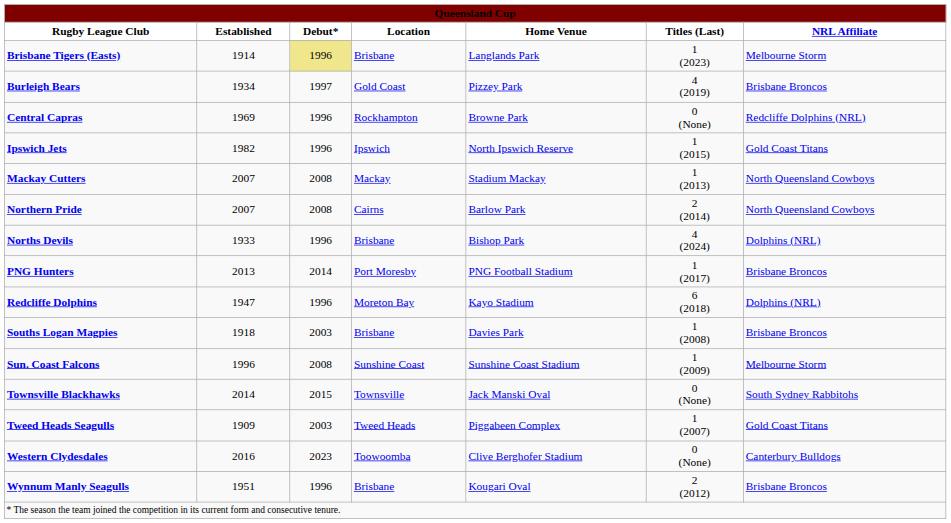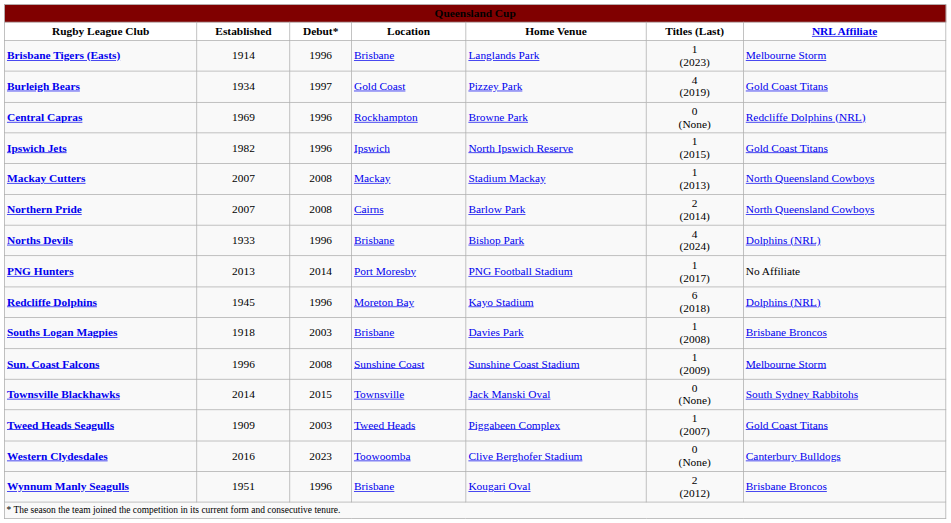 <table class="wikitable" style="width: 105%">
 <tr>
 <td colspan="8" style="background:maroon; text-align:center;"><strong><span>Queensland Cup</span></strong></td>
 </tr>
 <tr>
 <th style="background:white">Rugby League Club</th>
 <th style="background:white">Established</th>
 <th style="background:white">Debut*</th>
 <th style="background:white">Location</th>
 <th style="background:white">Home Venue</th>
 <th style="background:white">Titles (Last)</th>
 <th style="background:white"><a href='#'>NRL Affiliate</a></th>
 </tr>
 <tr>
 <td align=left> <strong><a href='#'>Brisbane Tigers (Easts)</a></strong></td>
 <td align=center>1914</td>
-<td align=center style="background: khaki;">1996</td>
+<td align=center>1996</td>
 <td> <a href='#'>Brisbane</a></td>
 <td><a href='#'>Langlands Park</a></td>
 <td align=center>1<br>(2023)</td>
 <td> <a href='#'>Melbourne Storm</a></td>
 </tr>
 <tr>
 <td align=left> <strong><a href='#'>Burleigh Bears</a></strong></td>
 <td align=center>1934</td>
 <td align=center>1997</td>
 <td> <a href='#'>Gold Coast</a></td>
 <td><a href='#'>Pizzey Park</a></td>
 <td align=center>4<br>(2019)</td>
-<td> <a href='#'>Brisbane Broncos</a></td>
+<td> <a href='#'>Gold Coast Titans</a></td>
 </tr>
 <tr>
 <td align=left> <strong><a href='#'>Central Capras</a></strong></td>
 <td align=center>1969</td>
 <td align=center>1996</td>
 <td> <a href='#'>Rockhampton</a></td>
 <td><a href='#'>Browne Park</a></td>
 <td align=center>0<br>(None)</td>
 <td> <a href='#'>Redcliffe Dolphins (NRL)</a></td>
 </tr>
 <tr>
 <td align=left> <strong><a href='#'>Ipswich Jets</a></strong></td>
 <td align=center>1982</td>
 <td align=center>1996</td>
 <td> <a href='#'>Ipswich</a></td>
 <td><a href='#'>North Ipswich Reserve</a></td>
 <td align=center>1<br>(2015)</td>
 <td> <a href='#'>Gold Coast Titans</a></td>
 </tr>
 <tr>
 <td align=left> <strong><a href='#'>Mackay Cutters</a></strong></td>
 <td align=center>2007</td>
 <td align=center>2008</td>
 <td> <a href='#'>Mackay</a></td>
 <td><a href='#'>Stadium Mackay</a></td>
 <td align=center>1<br>(2013)</td>
 <td> <a href='#'>North Queensland Cowboys</a></td>
 </tr>
 <tr>
 <td align=left> <strong><a href='#'>Northern Pride</a></strong></td>
 <td align=center>2007</td>
 <td align=center>2008</td>
 <td> <a href='#'>Cairns</a></td>
 <td><a href='#'>Barlow Park</a></td>
 <td align=center>2<br>(2014)</td>
 <td> <a href='#'>North Queensland Cowboys</a></td>
 </tr>
 <tr>
 <td align=left> <strong><a href='#'>Norths Devils</a></strong></td>
 <td align=center>1933</td>
 <td align=center>1996</td>
 <td> <a href='#'>Brisbane</a></td>
 <td><a href='#'>Bishop Park</a></td>
 <td align=center>4<br>(2024)</td>
 <td> <a href='#'>Dolphins (NRL)</a></td>
 </tr>
 <tr>
 <td align=left> <strong><a href='#'>PNG Hunters</a></strong></td>
 <td align=center>2013</td>
 <td align=center>2014</td>
 <td> <a href='#'>Port Moresby</a></td>
 <td><a href='#'>PNG Football Stadium</a></td>
 <td align=center>1<br>(2017)</td>
-<td> <a href='#'>Brisbane Broncos</a></td>
+<td> No Affiliate</td>
 </tr>
 <tr>
 <td align=left> <strong><a href='#'>Redcliffe Dolphins</a></strong></td>
-<td align=center>1947</td>
+<td align=center>1945</td>
 <td align=center>1996</td>
 <td> <a href='#'>Moreton Bay</a></td>
 <td><a href='#'>Kayo Stadium</a></td>
 <td align=center>6<br>(2018)</td>
 <td> <a href='#'>Dolphins (NRL)</a></td>
 </tr>
 <tr>
 <td align=left> <strong><a href='#'>Souths Logan Magpies</a></strong></td>
 <td align=center>1918</td>
 <td align=center>2003</td>
 <td> <a href='#'>Brisbane</a></td>
 <td><a href='#'>Davies Park</a></td>
 <td align=center>1<br>(2008)</td>
 <td> <a href='#'>Brisbane Broncos</a></td>
 </tr>
 <tr>
 <td align=left> <strong><a href='#'>Sun. Coast Falcons</a></strong></td>
 <td align=center>1996</td>
 <td align=center>2008</td>
 <td> <a href='#'>Sunshine Coast</a></td>
 <td><a href='#'>Sunshine Coast Stadium</a></td>
 <td align=center>1<br>(2009)</td>
 <td> <a href='#'>Melbourne Storm</a></td>
 </tr>
 <tr>
 <td align=left> <strong><a href='#'>Townsville Blackhawks</a></strong></td>
 <td align=center>2014</td>
 <td align=center>2015</td>
 <td> <a href='#'>Townsville</a></td>
 <td><a href='#'>Jack Manski Oval</a></td>
 <td align=center>0<br>(None)</td>
 <td> <a href='#'>South Sydney Rabbitohs</a></td>
 </tr>
 <tr>
 <td align=left> <strong><a href='#'>Tweed Heads Seagulls</a></strong></td>
 <td align=center>1909</td>
 <td align=center>2003</td>
 <td> <a href='#'>Tweed Heads</a></td>
 <td><a href='#'>Piggabeen Complex</a></td>
 <td align=center>1<br>(2007)</td>
 <td> <a href='#'>Gold Coast Titans</a></td>
 </tr>
 <tr>
 <td align=left> <strong><a href='#'>Western Clydesdales</a></strong></td>
 <td align=center>2016</td>
 <td align=center>2023</td>
 <td> <a href='#'>Toowoomba</a></td>
 <td><a href='#'>Clive Berghofer Stadium</a></td>
 <td align=center>0<br>(None)</td>
 <td> <a href='#'>Canterbury Bulldogs</a></td>
 </tr>
 <tr>
 <td align=left> <strong><a href='#'>Wynnum Manly Seagulls</a></strong></td>
 <td align=center>1951</td>
 <td align=center>1996</td>
 <td> <a href='#'>Brisbane</a></td>
 <td><a href='#'>Kougari Oval</a></td>
 <td align=center>2<br>(2012)</td>
 <td> <a href='#'>Brisbane Broncos</a></td>
 </tr>
 <tr>
 <td colspan="8" style="font-size:10pt">* The season the team joined the competition in its current form and consecutive tenure.</td>
 </tr>
 </table>
